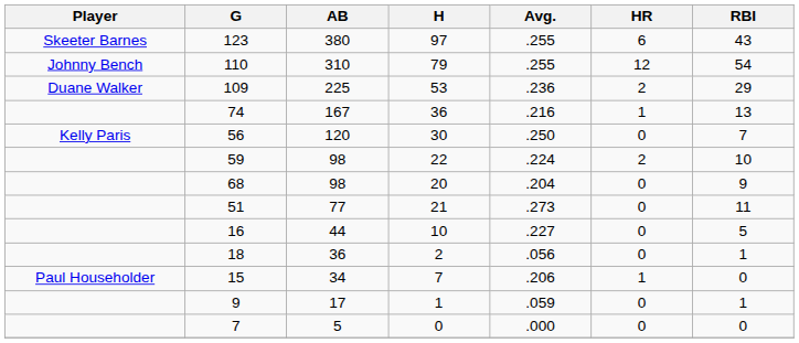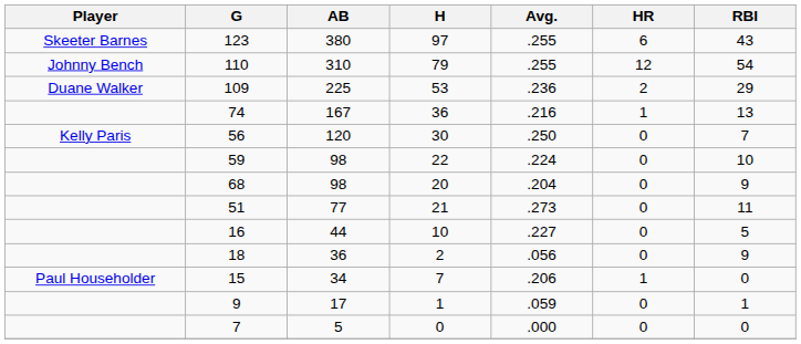 <table class="wikitable sortable">
 <tr>
 <th bgcolor="#DDDDFF" width="16%">Player</th>
 <th bgcolor="#DDDDFF" width="9%">G</th>
 <th bgcolor="#DDDDFF" width="9%">AB</th>
 <th bgcolor="#DDDDFF" width="9%">H</th>
 <th bgcolor="#DDDDFF" width="9%">Avg.</th>
 <th bgcolor="#DDDDFF" width="9%">HR</th>
 <th bgcolor="#DDDDFF" width="9%">RBI</th>
 </tr>
 <tr align="center">
 <td><a href='#'>Skeeter Barnes</a></td>
 <td>123</td>
 <td>380</td>
 <td>97</td>
 <td>.255</td>
 <td>6</td>
 <td>43</td>
 </tr>
 <tr align=center>
 <td><a href='#'>Johnny Bench</a></td>
 <td>110</td>
 <td>310</td>
 <td>79</td>
 <td>.255</td>
 <td>12</td>
 <td>54</td>
 </tr>
 <tr align=center>
 <td><a href='#'>Duane Walker</a></td>
 <td>109</td>
 <td>225</td>
 <td>53</td>
 <td>.236</td>
 <td>2</td>
 <td>29</td>
 </tr>
 <tr align=center>
 <td></td>
 <td>74</td>
 <td>167</td>
 <td>36</td>
 <td>.216</td>
 <td>1</td>
 <td>13</td>
 </tr>
 <tr align="center">
 <td><a href='#'>Kelly Paris</a></td>
 <td>56</td>
 <td>120</td>
 <td>30</td>
 <td>.250</td>
 <td>0</td>
 <td>7</td>
 </tr>
 <tr align=center>
 <td></td>
 <td>59</td>
 <td>98</td>
 <td>22</td>
 <td>.224</td>
-<td>2</td>
+<td>0</td>
 <td>10</td>
 </tr>
 <tr align="center">
 <td></td>
 <td>68</td>
 <td>98</td>
 <td>20</td>
 <td>.204</td>
 <td>0</td>
 <td>9</td>
 </tr>
 <tr align="center">
 <td></td>
 <td>51</td>
 <td>77</td>
 <td>21</td>
 <td>.273</td>
 <td>0</td>
 <td>11</td>
 </tr>
 <tr align="center">
 <td></td>
 <td>16</td>
 <td>44</td>
 <td>10</td>
 <td>.227</td>
 <td>0</td>
 <td>5</td>
 </tr>
 <tr align="center">
 <td></td>
 <td>18</td>
 <td>36</td>
 <td>2</td>
 <td>.056</td>
 <td>0</td>
-<td>1</td>
+<td>9</td>
 </tr>
 <tr align="center">
 <td><a href='#'>Paul Householder</a></td>
 <td>15</td>
 <td>34</td>
 <td>7</td>
 <td>.206</td>
 <td>1</td>
 <td>0</td>
 </tr>
 <tr align=center>
 <td></td>
 <td>9</td>
 <td>17</td>
 <td>1</td>
 <td>.059</td>
 <td>0</td>
 <td>1</td>
 </tr>
 <tr align="center">
 <td></td>
 <td>7</td>
 <td>5</td>
 <td>0</td>
 <td>.000</td>
 <td>0</td>
 <td>0</td>
 </tr>
 <tr align="center">
 </tr>
 </table>
